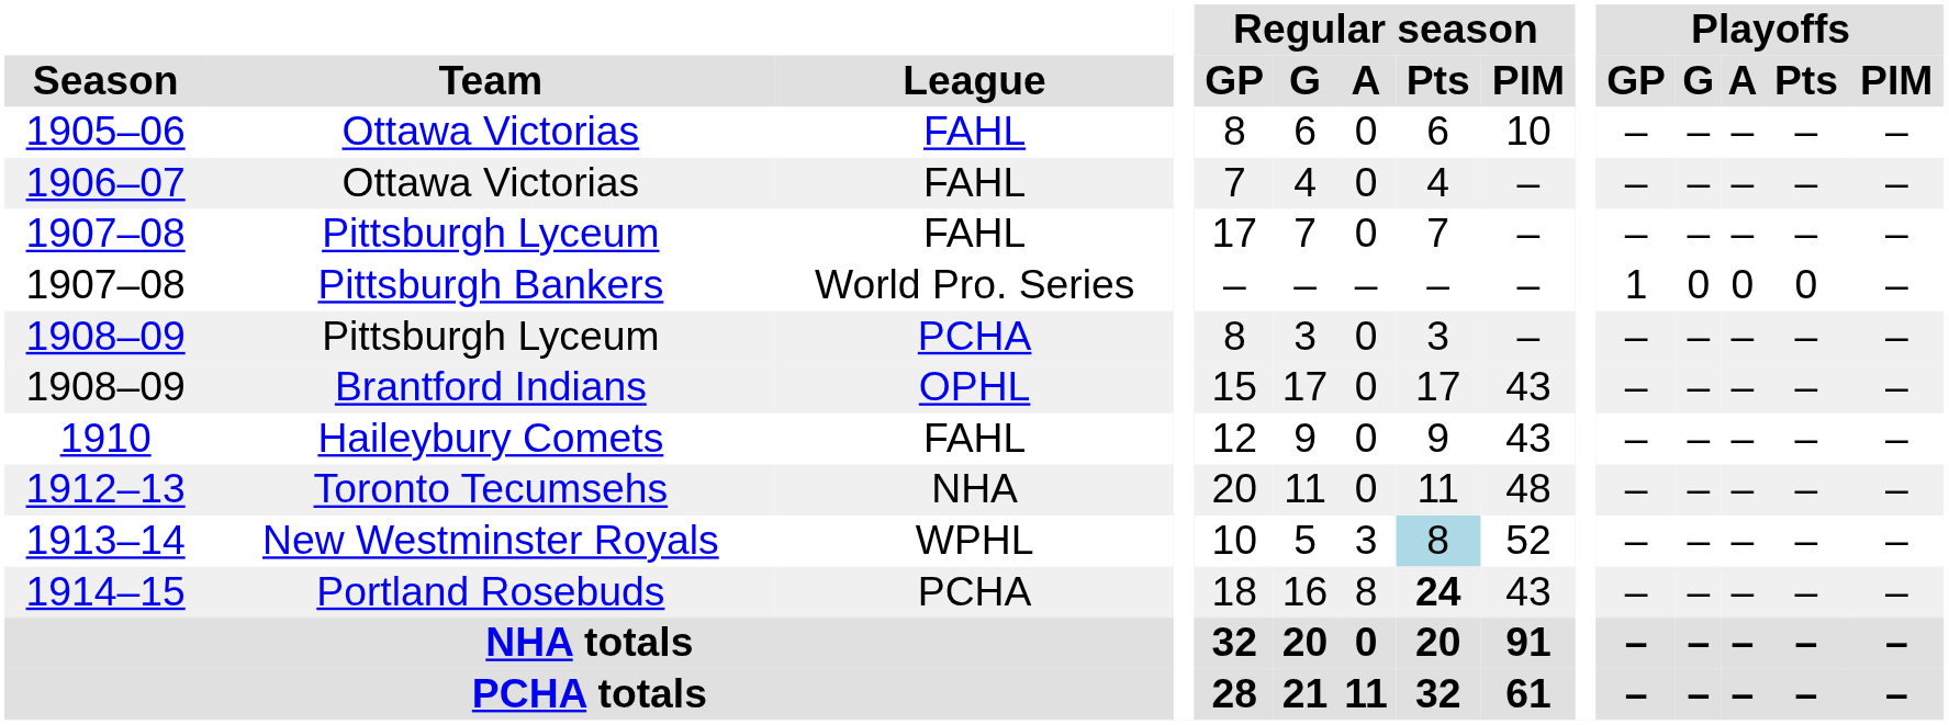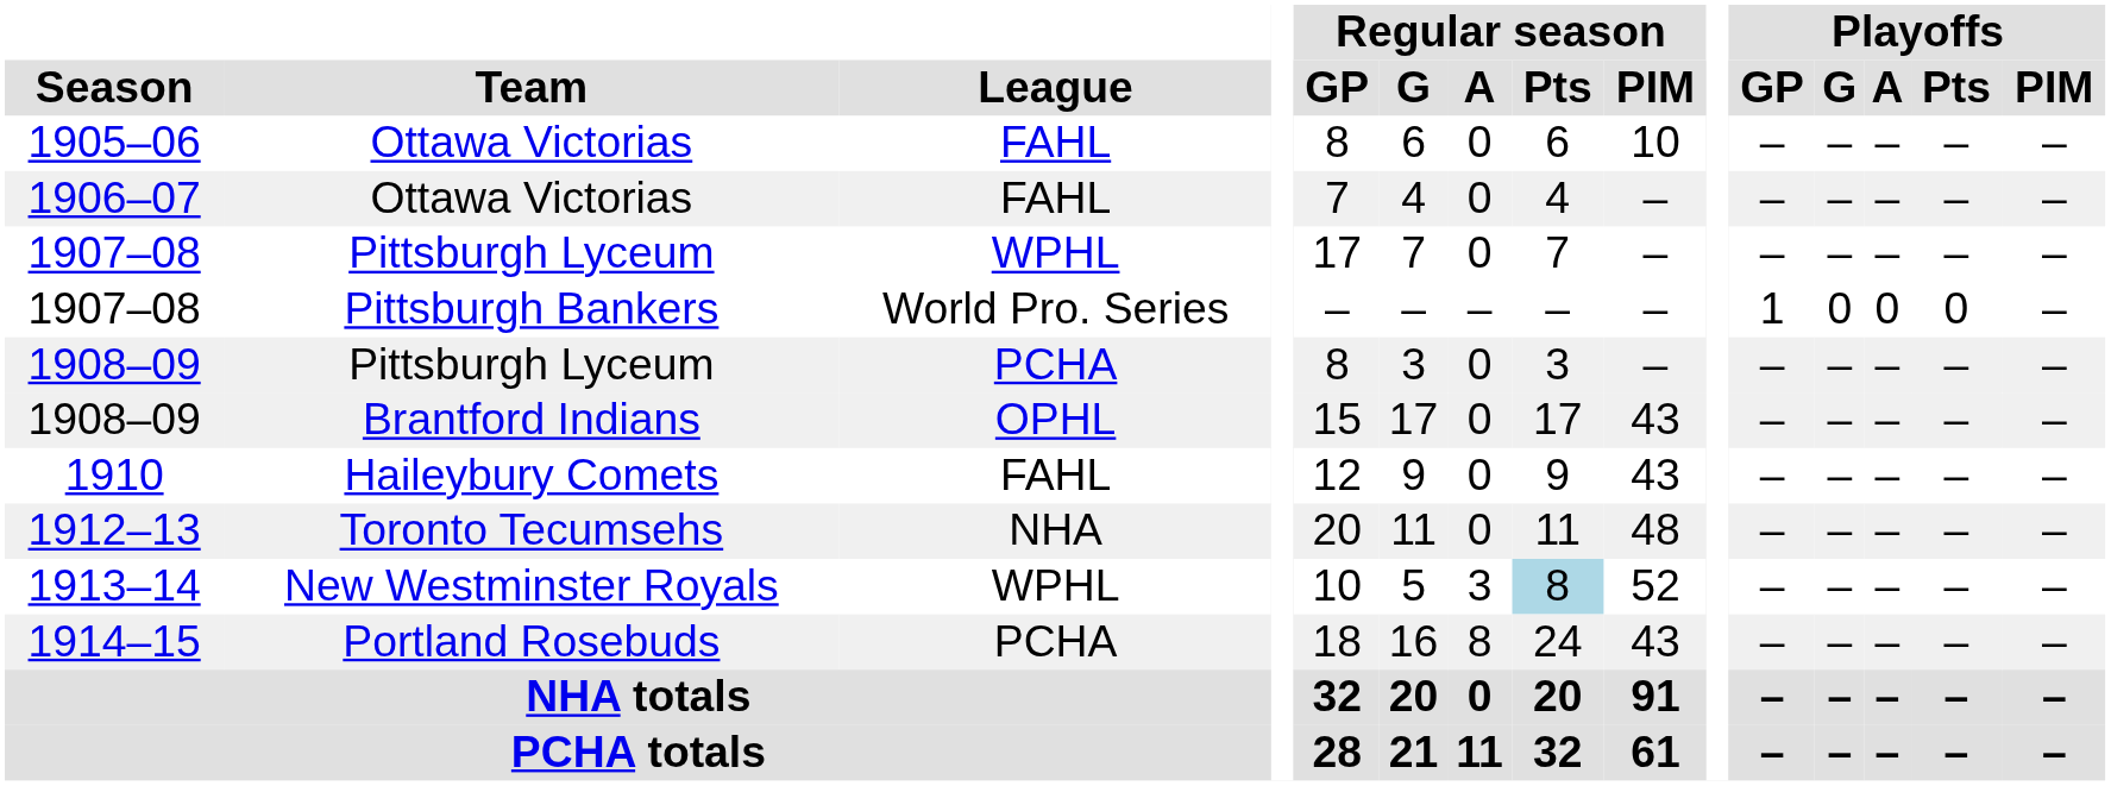 <table BORDER="0" CELLPADDING="1" CELLSPACING="0" width="60%" style="text-align:center">
 <tr bgcolor="#e0e0e0">
 <th colspan="3" bgcolor="#ffffff"> </th>
 <th rowspan="99" bgcolor="#ffffff"> </th>
 <th colspan="5">Regular season</th>
 <th rowspan="99" bgcolor="#ffffff"> </th>
 <th colspan="5">Playoffs</th>
 </tr>
 <tr bgcolor="#e0e0e0">
 <th>Season</th>
 <th>Team</th>
 <th>League</th>
 <th>GP</th>
 <th>G</th>
 <th>A</th>
 <th>Pts</th>
 <th>PIM</th>
 <th>GP</th>
 <th>G</th>
 <th>A</th>
 <th>Pts</th>
 <th>PIM</th>
 </tr>
 <tr ALIGN="center">
 <td><a href='#'>1905–06</a></td>
 <td><a href='#'>Ottawa Victorias</a></td>
 <td><a href='#'>FAHL</a></td>
 <td>8</td>
 <td>6</td>
 <td>0</td>
 <td>6</td>
 <td>10</td>
 <td>–</td>
 <td>–</td>
 <td>–</td>
 <td>–</td>
 <td>–</td>
 </tr>
 <tr ALIGN="center" bgcolor=#f0f0f0>
 <td><a href='#'>1906–07</a></td>
 <td>Ottawa Victorias</td>
 <td>FAHL</td>
 <td>7</td>
 <td>4</td>
 <td>0</td>
 <td>4</td>
 <td>–</td>
 <td>–</td>
 <td>–</td>
 <td>–</td>
 <td>–</td>
 <td>–</td>
 </tr>
 <tr ALIGN="center">
 <td><a href='#'>1907–08</a></td>
 <td><a href='#'>Pittsburgh Lyceum</a></td>
-<td>FAHL</td>
+<td><a href='#'>WPHL</a></td>
 <td>17</td>
 <td>7</td>
 <td>0</td>
 <td>7</td>
 <td>–</td>
 <td>–</td>
 <td>–</td>
 <td>–</td>
 <td>–</td>
 <td>–</td>
 </tr>
 <tr ALIGN="center">
 <td>1907–08</td>
 <td><a href='#'>Pittsburgh Bankers</a></td>
 <td>World Pro. Series</td>
 <td>–</td>
 <td>–</td>
 <td>–</td>
 <td>–</td>
 <td>–</td>
 <td>1</td>
 <td>0</td>
 <td>0</td>
 <td>0</td>
 <td>–</td>
 </tr>
 <tr ALIGN="center" bgcolor=#f0f0f0>
 <td><a href='#'>1908–09</a></td>
 <td>Pittsburgh Lyceum</td>
 <td><a href='#'>PCHA</a></td>
 <td>8</td>
 <td>3</td>
 <td>0</td>
 <td>3</td>
 <td>–</td>
 <td>–</td>
 <td>–</td>
 <td>–</td>
 <td>–</td>
 <td>–</td>
 </tr>
 <tr ALIGN="center" bgcolor=#f0f0f0>
 <td>1908–09</td>
 <td><a href='#'>Brantford Indians</a></td>
 <td><a href='#'>OPHL</a></td>
 <td>15</td>
 <td>17</td>
 <td>0</td>
 <td>17</td>
 <td>43</td>
 <td>–</td>
 <td>–</td>
 <td>–</td>
 <td>–</td>
 <td>–</td>
 </tr>
 <tr ALIGN="center">
 <td><a href='#'>1910</a></td>
 <td><a href='#'>Haileybury Comets</a></td>
 <td>FAHL</td>
 <td>12</td>
 <td>9</td>
 <td>0</td>
 <td>9</td>
 <td>43</td>
 <td>–</td>
 <td>–</td>
 <td>–</td>
 <td>–</td>
 <td>–</td>
 </tr>
 <tr ALIGN="center" bgcolor=#f0f0f0>
 <td><a href='#'>1912–13</a></td>
 <td><a href='#'>Toronto Tecumsehs</a></td>
 <td>NHA</td>
 <td>20</td>
 <td>11</td>
 <td>0</td>
 <td>11</td>
 <td>48</td>
 <td>–</td>
 <td>–</td>
 <td>–</td>
 <td>–</td>
 <td>–</td>
 </tr>
 <tr ALIGN="center">
 <td><a href='#'>1913–14</a></td>
 <td><a href='#'>New Westminster Royals</a></td>
 <td>WPHL</td>
 <td>10</td>
 <td>5</td>
 <td>3</td>
 <td style="background: lightblue;">8</td>
 <td>52</td>
 <td>–</td>
 <td>–</td>
 <td>–</td>
 <td>–</td>
 <td>–</td>
 </tr>
 <tr ALIGN="center" bgcolor=#f0f0f0>
 <td><a href='#'>1914–15</a></td>
 <td><a href='#'>Portland Rosebuds</a></td>
 <td>PCHA</td>
 <td>18</td>
 <td>16</td>
 <td>8</td>
-<td><strong>24</strong></td>
+<td>24</td>
 <td>43</td>
 <td>–</td>
 <td>–</td>
 <td>–</td>
 <td>–</td>
 <td>–</td>
 </tr>
 <tr ALIGN="center" bgcolor="#e0e0e0">
 <th colspan="3"><a href='#'>NHA</a> totals</th>
 <th>32</th>
 <th>20</th>
 <th>0</th>
 <th>20</th>
 <th>91</th>
 <th>–</th>
 <th>–</th>
 <th>–</th>
 <th>–</th>
 <th>–</th>
 </tr>
 <tr ALIGN="center" bgcolor="#e0e0e0">
 <th colspan="3"><a href='#'>PCHA</a> totals</th>
 <th>28</th>
 <th>21</th>
 <th>11</th>
 <th>32</th>
 <th>61</th>
 <th>–</th>
 <th>–</th>
 <th>–</th>
 <th>–</th>
 <th>–</th>
 </tr>
 </table>
